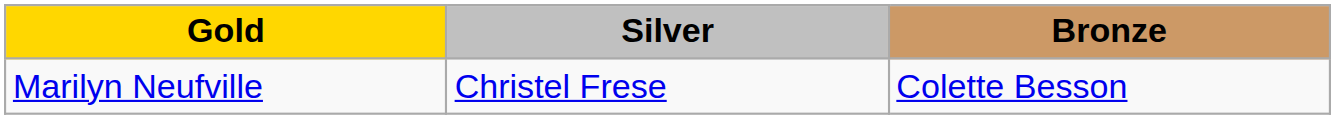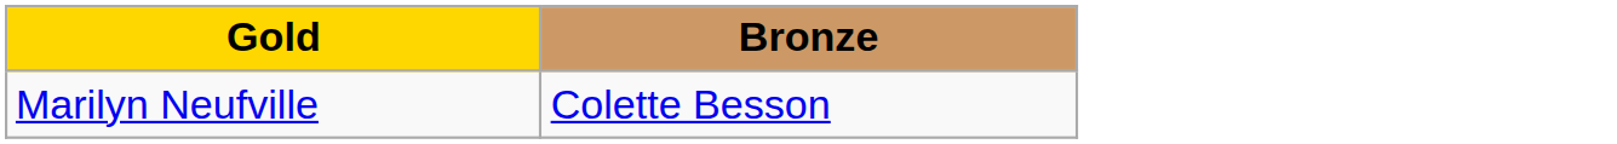 <table class="wikitable" style="text-align:left">
 <tr align="center">
 <td width=200 bgcolor=gold><strong>Gold</strong></td>
-<td width=200 bgcolor=silver><strong>Silver</strong></td>
 <td width=200 bgcolor=CC9966><strong>Bronze</strong></td>
 </tr>
 <tr>
 <td><a href='#'>Marilyn Neufville</a><br><em></em></td>
-<td><a href='#'>Christel Frese</a><br><em></em></td>
 <td><a href='#'>Colette Besson</a><br><em></em></td>
 </tr>
 </table>
